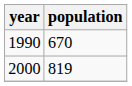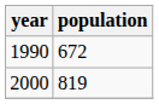 <table class="wikitable">
 <tr>
 <th>year</th>
 <th>population</th>
 </tr>
 <tr>
 <td>1990</td>
-<td>670</td>
+<td>672</td>
 </tr>
 <tr>
 <td>2000</td>
 <td>819</td>
 </tr>
 <tr>
 </tr>
 </table>
